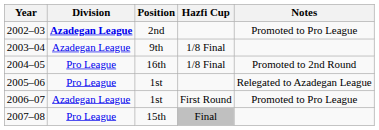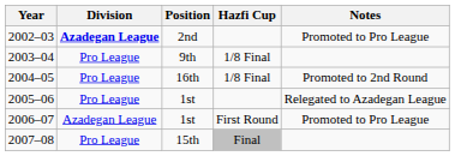 <table class="wikitable" style="text-align:center">
 <tr>
 <th>Year</th>
 <th>Division</th>
 <th>Position</th>
 <th>Hazfi Cup</th>
 <th>Notes</th>
 </tr>
 <tr>
 <td>2002–03</td>
 <td><strong><a href='#'>Azadegan League</a></strong></td>
 <td>2nd</td>
 <td></td>
 <td>Promoted to Pro League</td>
 </tr>
 <tr>
 <td>2003–04</td>
-<td><a href='#'>Azadegan League</a></td>
+<td><a href='#'>Pro League</a></td>
 <td>9th</td>
 <td>1/8 Final</td>
 <td></td>
 </tr>
 <tr>
 <td>2004–05</td>
 <td><a href='#'>Pro League</a></td>
 <td>16th</td>
 <td>1/8 Final</td>
 <td>Promoted to 2nd Round</td>
 </tr>
 <tr>
 <td>2005–06</td>
 <td><a href='#'>Pro League</a></td>
 <td>1st</td>
 <td></td>
 <td>Relegated to Azadegan League</td>
 </tr>
 <tr>
 <td>2006–07</td>
 <td><a href='#'>Azadegan League</a></td>
 <td>1st</td>
 <td>First Round</td>
 <td>Promoted to Pro League</td>
 </tr>
 <tr>
 <td>2007–08</td>
 <td><a href='#'>Pro League</a></td>
 <td>15th</td>
 <td bgcolor=silver>Final</td>
 <td></td>
 </tr>
 </table>
